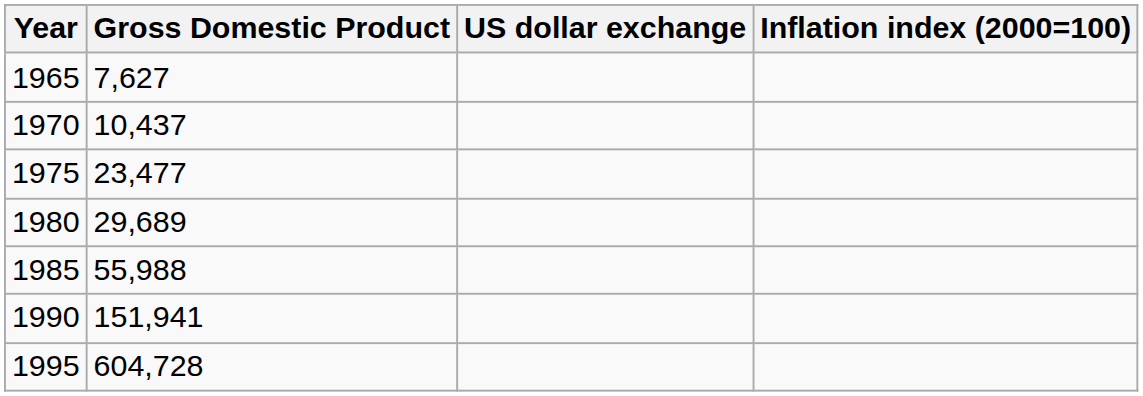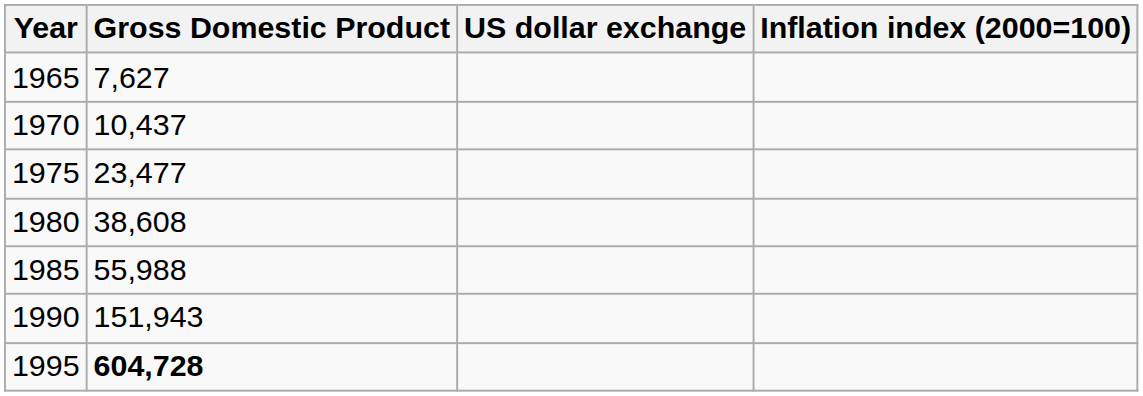 <table class="wikitable">
 <tr>
 <th>Year</th>
 <th>Gross Domestic Product</th>
 <th>US dollar exchange</th>
 <th>Inflation index (2000=100)</th>
 </tr>
 <tr>
 <td>1965</td>
 <td>7,627</td>
 <td></td>
 <td></td>
 </tr>
 <tr>
 <td>1970</td>
 <td>10,437</td>
 <td></td>
 <td></td>
 </tr>
 <tr>
 <td>1975</td>
 <td>23,477</td>
 <td></td>
 <td></td>
 </tr>
 <tr>
 <td>1980</td>
-<td>29,689</td>
+<td>38,608</td>
 <td></td>
 <td></td>
 </tr>
 <tr>
 <td>1985</td>
 <td>55,988</td>
 <td></td>
 <td></td>
 </tr>
 <tr>
 <td>1990</td>
-<td>151,941</td>
+<td>151,943</td>
 <td></td>
 <td></td>
 </tr>
 <tr>
 <td>1995</td>
-<td>604,728</td>
+<td><strong>604,728</strong></td>
 <td></td>
 <td></td>
 </tr>
 </table>
